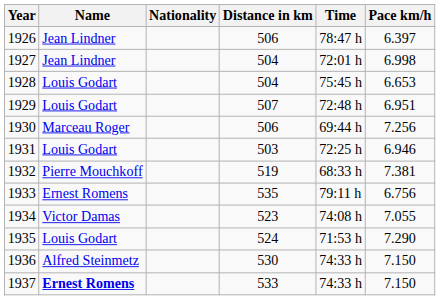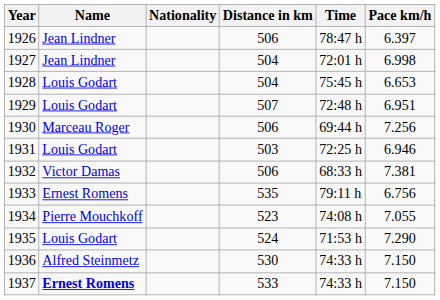 <table class="wikitable sortable" BORDER="1" CELLSPACING="0">
 <tr ---->
 <th>Year</th>
 <th>Name</th>
 <th>Nationality</th>
 <th>Distance in km</th>
 <th>Time</th>
 <th>Pace km/h</th>
 </tr>
 <tr ---->
 <td>1926</td>
 <td><a href='#'>Jean Lindner</a></td>
 <td></td>
 <td style="text-align: center;">506</td>
 <td>78:47 h</td>
 <td style="text-align: center;">6.397</td>
 </tr>
 <tr>
 <td>1927</td>
 <td><a href='#'>Jean Lindner</a></td>
 <td></td>
 <td style="text-align: center;">504</td>
 <td>72:01 h</td>
 <td style="text-align: center;">6.998</td>
 </tr>
 <tr>
 <td>1928</td>
 <td><a href='#'>Louis Godart</a></td>
 <td></td>
 <td style="text-align: center;">504</td>
 <td>75:45 h</td>
 <td style="text-align: center;">6.653</td>
 </tr>
 <tr>
 <td>1929</td>
 <td><a href='#'>Louis Godart</a></td>
 <td></td>
 <td style="text-align: center;">507</td>
 <td>72:48 h</td>
 <td style="text-align: center;">6.951</td>
 </tr>
 <tr>
 <td>1930</td>
 <td><a href='#'>Marceau Roger</a></td>
 <td></td>
 <td style="text-align: center;">506</td>
 <td>69:44 h</td>
 <td style="text-align: center;">7.256</td>
 </tr>
 <tr>
 <td>1931</td>
 <td><a href='#'>Louis Godart</a></td>
 <td></td>
 <td style="text-align: center;">503</td>
 <td>72:25 h</td>
 <td style="text-align: center;">6.946</td>
 </tr>
 <tr>
 <td>1932</td>
-<td><a href='#'>Pierre Mouchkoff</a></td>
+<td><a href='#'>Victor Damas</a></td>
 <td></td>
-<td style="text-align: center;">519</td>
+<td style="text-align: center;">506</td>
 <td>68:33 h</td>
 <td style="text-align: center;">7.381</td>
 </tr>
 <tr>
 <td>1933</td>
 <td><a href='#'>Ernest Romens</a></td>
 <td></td>
 <td style="text-align: center;">535</td>
 <td>79:11 h</td>
 <td style="text-align: center;">6.756</td>
 </tr>
 <tr>
 <td>1934</td>
-<td><a href='#'>Victor Damas</a></td>
+<td><a href='#'>Pierre Mouchkoff</a></td>
 <td></td>
 <td style="text-align: center;">523</td>
 <td>74:08 h</td>
 <td style="text-align: center;">7.055</td>
 </tr>
 <tr>
 <td>1935</td>
 <td><a href='#'>Louis Godart</a></td>
 <td></td>
 <td style="text-align: center;">524</td>
 <td>71:53 h</td>
 <td style="text-align: center;">7.290</td>
 </tr>
 <tr>
 <td>1936</td>
 <td><a href='#'>Alfred Steinmetz</a></td>
 <td></td>
 <td style="text-align: center;">530</td>
 <td>74:33 h</td>
 <td style="text-align: center;">7.150</td>
 </tr>
 <tr>
 <td>1937</td>
 <td><strong><a href='#'>Ernest Romens</a></strong></td>
 <td></td>
 <td style="text-align: center;">533</td>
 <td>74:33 h</td>
 <td style="text-align: center;">7.150</td>
 </tr>
 </table>
